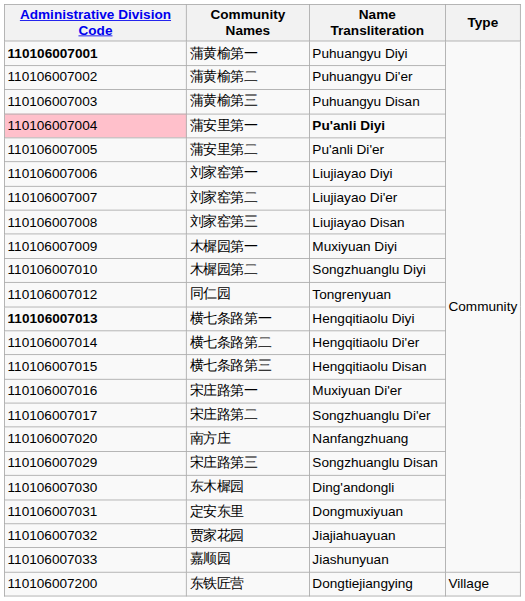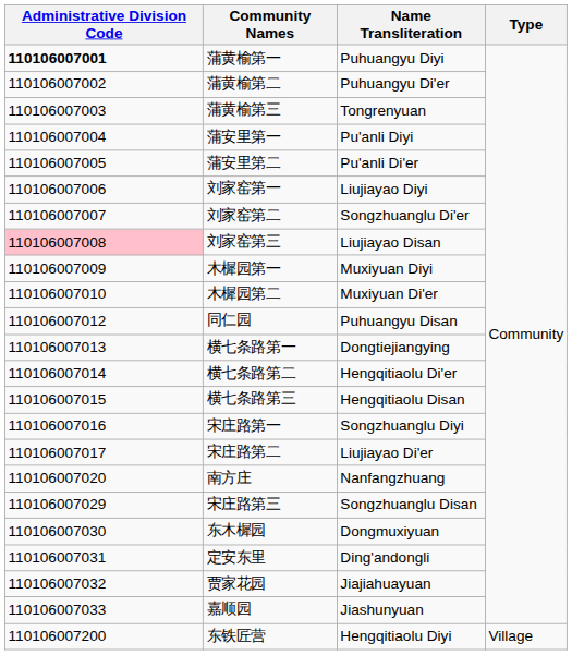 <table class="wikitable sortable">
 <tr>
 <th><a href='#'>Administrative Division Code</a></th>
 <th>Community Names</th>
 <th>Name Transliteration</th>
 <th>Type</th>
 </tr>
 <tr>
 <td><strong>110106007001</strong></td>
 <td>蒲黄榆第一</td>
 <td>Puhuangyu Diyi</td>
 <td rowspan="22">Community</td>
 </tr>
 <tr>
 <td>110106007002</td>
 <td>蒲黄榆第二</td>
 <td>Puhuangyu Di'er</td>
 </tr>
 <tr>
 <td>110106007003</td>
 <td>蒲黄榆第三</td>
-<td>Puhuangyu Disan</td>
+<td>Tongrenyuan</td>
 </tr>
 <tr>
-<td style="background: pink;">110106007004</td>
+<td>110106007004</td>
 <td>蒲安里第一</td>
-<td><strong>Pu'anli Diyi</strong></td>
+<td>Pu'anli Diyi</td>
 </tr>
 <tr>
 <td>110106007005</td>
 <td>蒲安里第二</td>
 <td>Pu'anli Di'er</td>
 </tr>
 <tr>
 <td>110106007006</td>
 <td>刘家窑第一</td>
 <td>Liujiayao Diyi</td>
 </tr>
 <tr>
 <td>110106007007</td>
 <td>刘家窑第二</td>
-<td>Liujiayao Di'er</td>
+<td>Songzhuanglu Di'er</td>
 </tr>
 <tr>
-<td>110106007008</td>
+<td style="background: pink;">110106007008</td>
 <td>刘家窑第三</td>
 <td>Liujiayao Disan</td>
 </tr>
 <tr>
 <td>110106007009</td>
 <td>木樨园第一</td>
 <td>Muxiyuan Diyi</td>
 </tr>
 <tr>
 <td>110106007010</td>
 <td>木樨园第二</td>
-<td>Songzhuanglu Diyi</td>
+<td>Muxiyuan Di'er</td>
 </tr>
 <tr>
 <td>110106007012</td>
 <td>同仁园</td>
-<td>Tongrenyuan</td>
+<td>Puhuangyu Disan</td>
 </tr>
 <tr>
-<td><strong>110106007013</strong></td>
+<td>110106007013</td>
 <td>横七条路第一</td>
-<td>Hengqitiaolu Diyi</td>
+<td>Dongtiejiangying</td>
 </tr>
 <tr>
 <td>110106007014</td>
 <td>横七条路第二</td>
 <td>Hengqitiaolu Di'er</td>
 </tr>
 <tr>
 <td>110106007015</td>
 <td>横七条路第三</td>
 <td>Hengqitiaolu Disan</td>
 </tr>
 <tr>
 <td>110106007016</td>
 <td>宋庄路第一</td>
-<td>Muxiyuan Di'er</td>
+<td>Songzhuanglu Diyi</td>
 </tr>
 <tr>
 <td>110106007017</td>
 <td>宋庄路第二</td>
-<td>Songzhuanglu Di'er</td>
+<td>Liujiayao Di'er</td>
 </tr>
 <tr>
 <td>110106007020</td>
 <td>南方庄</td>
 <td>Nanfangzhuang</td>
 </tr>
 <tr>
 <td>110106007029</td>
 <td>宋庄路第三</td>
 <td>Songzhuanglu Disan</td>
 </tr>
 <tr>
 <td>110106007030</td>
 <td>东木樨园</td>
-<td>Ding'andongli</td>
+<td>Dongmuxiyuan</td>
 </tr>
 <tr>
 <td>110106007031</td>
 <td>定安东里</td>
-<td>Dongmuxiyuan</td>
+<td>Ding'andongli</td>
 </tr>
 <tr>
 <td>110106007032</td>
 <td>贾家花园</td>
 <td>Jiajiahuayuan</td>
 </tr>
 <tr>
 <td>110106007033</td>
 <td>嘉顺园</td>
 <td>Jiashunyuan</td>
 </tr>
 <tr>
 <td>110106007200</td>
 <td>东铁匠营</td>
-<td>Dongtiejiangying</td>
+<td>Hengqitiaolu Diyi</td>
 <td>Village</td>
 </tr>
 </table>
